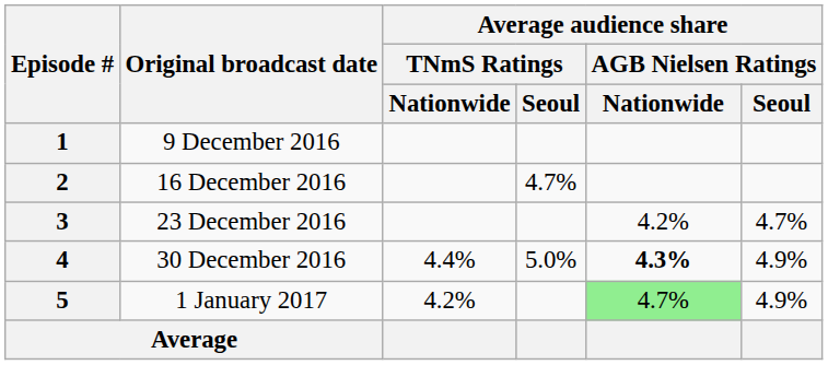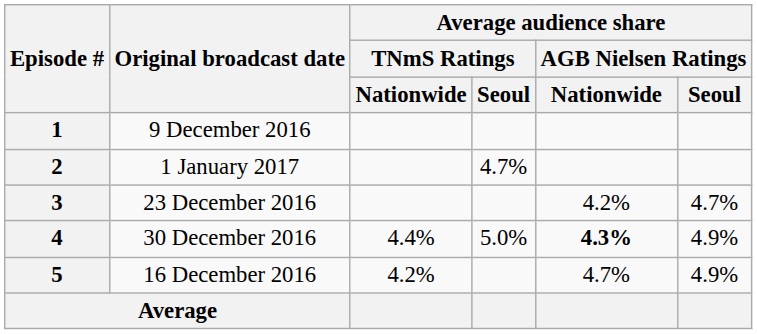 <table class="wikitable" style="text-align:center;">
 <tr>
 <th rowspan="3">Episode #</th>
 <th rowspan="3">Original broadcast date</th>
 <th colspan="4">Average audience share</th>
 </tr>
 <tr>
 <th colspan="2">TNmS Ratings</th>
 <th colspan="2">AGB Nielsen Ratings</th>
 </tr>
 <tr>
 <th>Nationwide</th>
 <th>Seoul</th>
 <th>Nationwide</th>
 <th>Seoul</th>
 </tr>
 <tr>
 <th>1</th>
 <td>9 December 2016</td>
 <td></td>
 <td></td>
 <td></td>
 <td></td>
 </tr>
 <tr>
 <th>2</th>
-<td>16 December 2016</td>
+<td>1 January 2017</td>
 <td></td>
 <td>4.7%</td>
 <td></td>
 <td></td>
 </tr>
 <tr>
 <th>3</th>
 <td>23 December 2016</td>
 <td></td>
 <td></td>
 <td>4.2%</td>
 <td>4.7%</td>
 </tr>
 <tr>
 <th>4</th>
 <td>30 December 2016</td>
 <td>4.4%</td>
 <td>5.0%</td>
 <td><strong>4.3%</strong></td>
 <td>4.9%</td>
 </tr>
 <tr>
 <th>5</th>
-<td>1 January 2017</td>
+<td>16 December 2016</td>
 <td>4.2%</td>
 <td></td>
-<td style="background: lightgreen;">4.7%</td>
+<td>4.7%</td>
 <td>4.9%</td>
 </tr>
 <tr>
 <th colspan="2">Average</th>
 <th></th>
 <th></th>
 <th></th>
 <th></th>
 </tr>
 </table>
